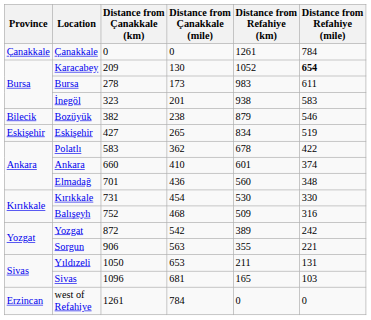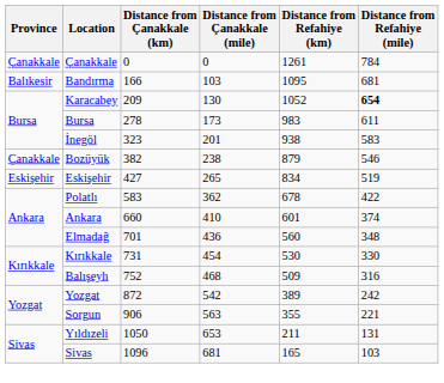 <table class="sortable wikitable">
 <tr>
 <th>Province</th>
 <th>Location</th>
 <th>Distance from <br>Çanakkale <br>(km)</th>
 <th>Distance from <br>Çanakkale <br>(mile)</th>
 <th>Distance from <br>Refahiye  <br>(km)</th>
 <th>Distance from <br>Refahiye  <br>(mile)</th>
 </tr>
 <tr>
 <td style="text-align:left;"><a href='#'>Çanakkale</a></td>
 <td><a href='#'>Çanakkale</a></td>
 <td>0</td>
 <td>0</td>
 <td>1261</td>
 <td>784</td>
+</tr>
+<tr>
+<td style="text-align:left;"><a href='#'>Balıkesir</a></td>
+<td><a href='#'>Bandırma</a></td>
+<td>166</td>
+<td>103</td>
+<td>1095</td>
+<td>681</td>
 </tr>
 <tr>
 <td rowspan="3" style="text-align:left;"><a href='#'>Bursa</a></td>
 <td><a href='#'>Karacabey</a></td>
 <td>209</td>
 <td>130</td>
 <td>1052</td>
 <td><strong>654</strong></td>
 </tr>
 <tr>
 <td><a href='#'>Bursa</a></td>
 <td>278</td>
 <td>173</td>
 <td>983</td>
 <td>611</td>
 </tr>
 <tr>
 <td><a href='#'>İnegöl</a></td>
 <td>323</td>
 <td>201</td>
 <td>938</td>
 <td>583</td>
 </tr>
 <tr>
-<td><a href='#'>Bilecik</a></td>
+<td style="text-align:left;"><a href='#'>Çanakkale</a></td>
 <td><a href='#'>Bozüyük</a></td>
 <td>382</td>
 <td>238</td>
 <td>879</td>
 <td>546</td>
 </tr>
 <tr>
 <td><a href='#'>Eskişehir</a></td>
 <td><a href='#'>Eskişehir</a></td>
 <td>427</td>
 <td>265</td>
 <td>834</td>
 <td>519</td>
 </tr>
 <tr>
 <td rowspan="3" style="text-align:left;"><a href='#'>Ankara</a></td>
 <td><a href='#'>Polatlı</a></td>
 <td>583</td>
 <td>362</td>
 <td>678</td>
 <td>422</td>
 </tr>
 <tr>
 <td><a href='#'>Ankara</a></td>
 <td>660</td>
 <td>410</td>
 <td>601</td>
 <td>374</td>
 </tr>
 <tr>
 <td><a href='#'>Elmadağ</a></td>
 <td>701</td>
 <td>436</td>
 <td>560</td>
 <td>348</td>
 </tr>
 <tr>
 <td rowspan="2" style="text-align:left;"><a href='#'>Kırıkkale</a></td>
 <td><a href='#'>Kırıkkale</a></td>
 <td>731</td>
 <td>454</td>
 <td>530</td>
 <td>330</td>
 </tr>
 <tr>
 <td><a href='#'>Balışeyh</a></td>
 <td>752</td>
 <td>468</td>
 <td>509</td>
 <td>316</td>
 </tr>
 <tr>
 <td rowspan="2" style="text-align:left;"><a href='#'>Yozgat</a></td>
 <td><a href='#'>Yozgat</a></td>
 <td>872</td>
 <td>542</td>
 <td>389</td>
 <td>242</td>
 </tr>
 <tr>
 <td><a href='#'>Sorgun</a></td>
 <td>906</td>
 <td>563</td>
 <td>355</td>
 <td>221</td>
 </tr>
 <tr>
 <td rowspan="2" style="text-align:left;"><a href='#'>Sivas</a></td>
 <td><a href='#'>Yıldızeli</a></td>
 <td>1050</td>
 <td>653</td>
 <td>211</td>
 <td>131</td>
 </tr>
 <tr>
 <td><a href='#'>Sivas</a></td>
 <td>1096</td>
 <td>681</td>
 <td>165</td>
 <td>103</td>
 </tr>
-<tr>
-<td><a href='#'>Erzincan</a></td>
-<td>west of<br><a href='#'>Refahiye</a></td>
-<td>1261</td>
-<td>784</td>
-<td>0</td>
-<td>0</td>
-</tr>
 </table>
